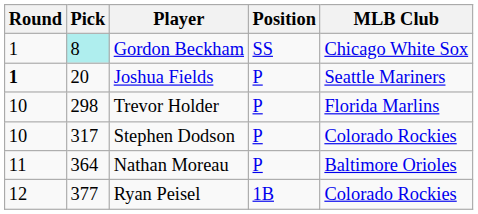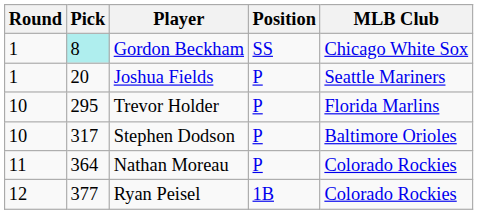 <table class="wikitable">
 <tr>
 <th>Round</th>
 <th>Pick</th>
 <th>Player</th>
 <th>Position</th>
 <th>MLB Club</th>
 </tr>
 <tr>
 <td>1</td>
 <td style="background: paleturquoise;">8</td>
 <td><a href='#'>Gordon Beckham</a></td>
 <td><a href='#'>SS</a></td>
 <td><a href='#'>Chicago White Sox</a></td>
 </tr>
 <tr>
-<td><strong>1</strong></td>
+<td>1</td>
 <td>20</td>
 <td><a href='#'>Joshua Fields</a></td>
 <td><a href='#'>P</a></td>
 <td><a href='#'>Seattle Mariners</a></td>
 </tr>
 <tr>
 <td>10</td>
-<td>298</td>
+<td>295</td>
 <td>Trevor Holder</td>
 <td><a href='#'>P</a></td>
 <td><a href='#'>Florida Marlins</a></td>
 </tr>
 <tr>
 <td>10</td>
 <td>317</td>
 <td>Stephen Dodson</td>
 <td><a href='#'>P</a></td>
-<td><a href='#'>Colorado Rockies</a></td>
+<td><a href='#'>Baltimore Orioles</a></td>
 </tr>
 <tr>
 <td>11</td>
 <td>364</td>
 <td>Nathan Moreau</td>
 <td><a href='#'>P</a></td>
-<td><a href='#'>Baltimore Orioles</a></td>
+<td><a href='#'>Colorado Rockies</a></td>
 </tr>
 <tr>
 <td>12</td>
 <td>377</td>
 <td>Ryan Peisel</td>
 <td><a href='#'>1B</a></td>
 <td><a href='#'>Colorado Rockies</a></td>
 </tr>
 </table>
